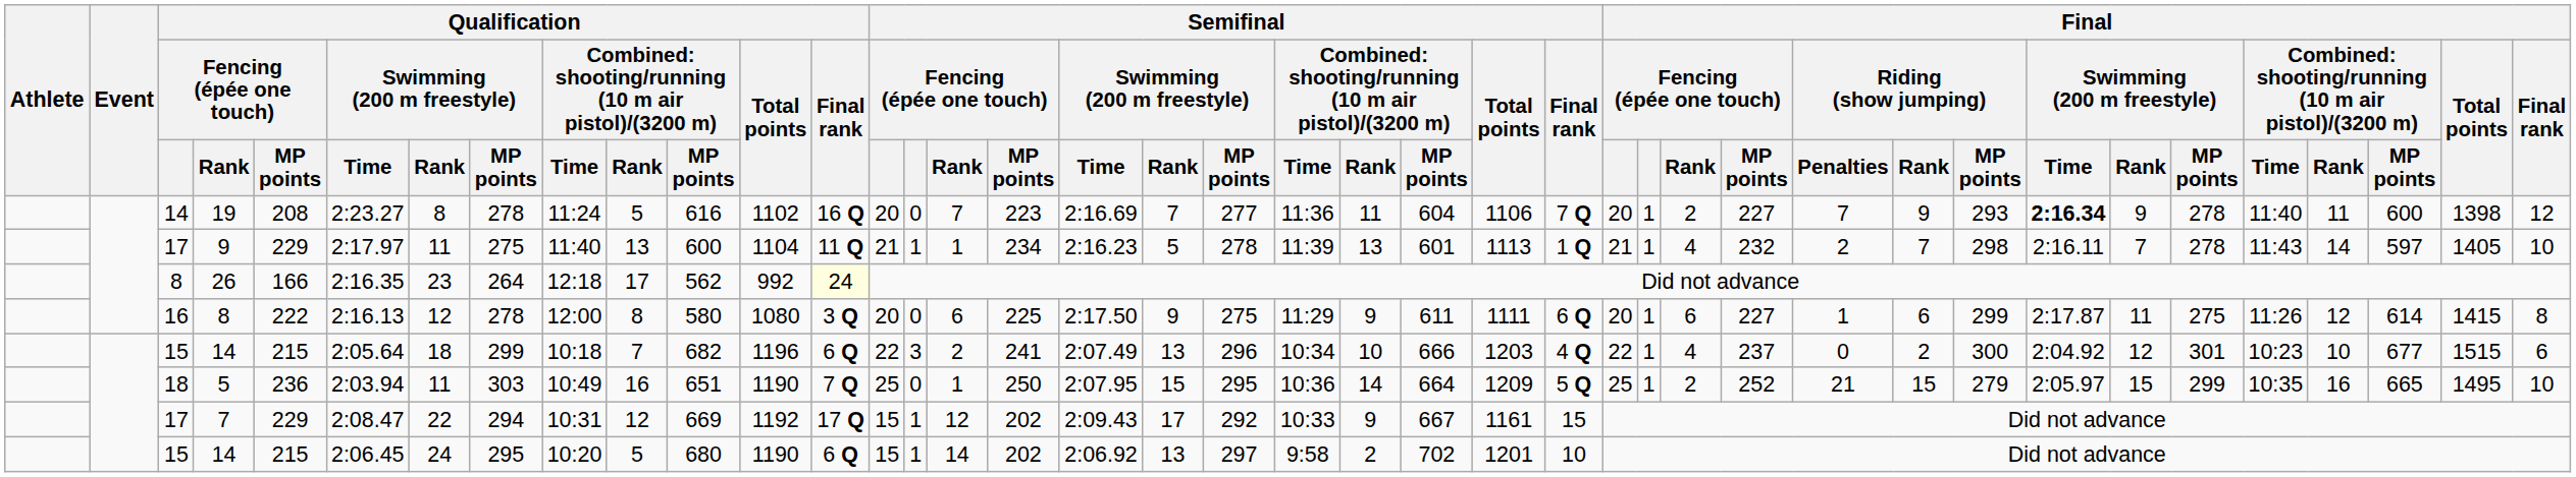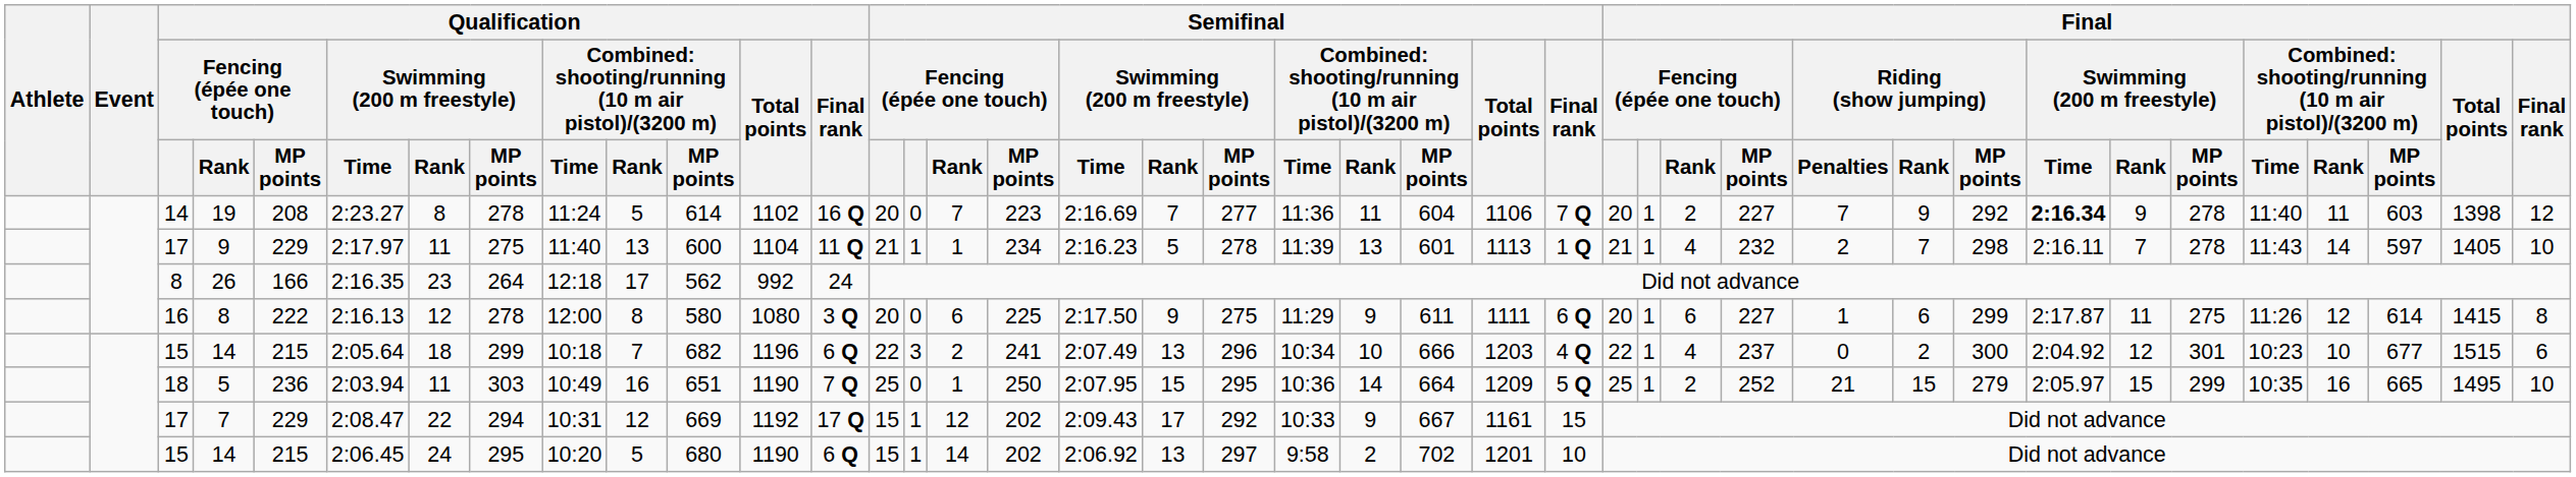 <table class="wikitable" style="font-size:90%">
 <tr>
 <th rowspan="3">Athlete</th>
 <th rowspan="3">Event</th>
 <th colspan=11>Qualification</th>
 <th colspan=12>Semifinal</th>
 <th colspan=15>Final</th>
 </tr>
 <tr style="font-size:95%">
 <th colspan=3>Fencing<br><span>(épée one touch)</span></th>
 <th colspan=3>Swimming<br><span>(200 m freestyle)</span></th>
 <th colspan=3>Combined: shooting/running<br><span>(10 m air pistol)/(3200 m)</span></th>
 <th rowspan=2>Total points</th>
 <th rowspan=2>Final rank</th>
 <th colspan=4>Fencing<br><span>(épée one touch)</span></th>
 <th colspan=3>Swimming<br><span>(200 m freestyle)</span></th>
 <th colspan=3>Combined: shooting/running<br><span>(10 m air pistol)/(3200 m)</span></th>
 <th rowspan=2>Total points</th>
 <th rowspan=2>Final rank</th>
 <th colspan=4>Fencing<br><span>(épée one touch)</span></th>
 <th colspan=3>Riding<br><span>(show jumping)</span></th>
 <th colspan=3>Swimming<br><span>(200 m freestyle)</span></th>
 <th colspan=3>Combined: shooting/running<br><span>(10 m air pistol)/(3200 m)</span></th>
 <th rowspan=2>Total points</th>
 <th rowspan=2>Final rank</th>
 </tr>
 <tr style="font-size:95%">
 <th></th>
 <th>Rank</th>
 <th>MP points</th>
 <th>Time</th>
 <th>Rank</th>
 <th>MP points</th>
 <th>Time</th>
 <th>Rank</th>
 <th>MP points</th>
 <th></th>
 <th></th>
 <th>Rank</th>
 <th>MP points</th>
 <th>Time</th>
 <th>Rank</th>
 <th>MP points</th>
 <th>Time</th>
 <th>Rank</th>
 <th>MP points</th>
 <th></th>
 <th></th>
 <th>Rank</th>
 <th>MP points</th>
 <th>Penalties</th>
 <th>Rank</th>
 <th>MP points</th>
 <th>Time</th>
 <th>Rank</th>
 <th>MP points</th>
 <th>Time</th>
 <th>Rank</th>
 <th>MP points</th>
 </tr>
 <tr align=center>
 <td align=left></td>
 <td align=left rowspan=4></td>
 <td>14</td>
 <td>19</td>
 <td>208</td>
 <td>2:23.27</td>
 <td>8</td>
 <td>278</td>
 <td>11:24</td>
 <td>5</td>
-<td>616</td>
+<td>614</td>
 <td>1102</td>
 <td>16 <strong>Q</strong></td>
 <td>20</td>
 <td>0</td>
 <td>7</td>
 <td>223</td>
 <td>2:16.69</td>
 <td>7</td>
 <td>277</td>
 <td>11:36</td>
 <td>11</td>
 <td>604</td>
 <td>1106</td>
 <td>7 <strong>Q</strong></td>
 <td>20</td>
 <td>1</td>
 <td>2</td>
 <td>227</td>
 <td>7</td>
 <td>9</td>
-<td>293</td>
+<td>292</td>
 <td><strong>2:16.34</strong></td>
 <td>9</td>
 <td>278</td>
 <td>11:40</td>
 <td>11</td>
-<td>600</td>
+<td>603</td>
 <td>1398</td>
 <td>12</td>
 </tr>
 <tr align=center>
 <td align=left></td>
 <td>17</td>
 <td>9</td>
 <td>229</td>
 <td>2:17.97</td>
 <td>11</td>
 <td>275</td>
 <td>11:40</td>
 <td>13</td>
 <td>600</td>
 <td>1104</td>
 <td>11 <strong>Q</strong></td>
 <td>21</td>
 <td>1</td>
 <td>1</td>
 <td>234</td>
 <td>2:16.23</td>
 <td>5</td>
 <td>278</td>
 <td>11:39</td>
 <td>13</td>
 <td>601</td>
 <td>1113</td>
 <td>1 <strong>Q</strong></td>
 <td>21</td>
 <td>1</td>
 <td>4</td>
 <td>232</td>
 <td>2</td>
 <td>7</td>
 <td>298</td>
 <td>2:16.11</td>
 <td>7</td>
 <td>278</td>
 <td>11:43</td>
 <td>14</td>
 <td>597</td>
 <td>1405</td>
 <td>10</td>
 </tr>
 <tr align=center>
 <td align=left></td>
 <td>8</td>
 <td>26</td>
 <td>166</td>
 <td>2:16.35</td>
 <td>23</td>
 <td>264</td>
 <td>12:18</td>
 <td>17</td>
 <td>562</td>
 <td>992</td>
-<td style="background: lightyellow;">24</td>
+<td>24</td>
 <td colspan=27>Did not advance</td>
 </tr>
 <tr align=center>
 <td align=left></td>
 <td>16</td>
 <td>8</td>
 <td>222</td>
 <td>2:16.13</td>
 <td>12</td>
 <td>278</td>
 <td>12:00</td>
 <td>8</td>
 <td>580</td>
 <td>1080</td>
 <td>3 <strong>Q</strong></td>
 <td>20</td>
 <td>0</td>
 <td>6</td>
 <td>225</td>
 <td>2:17.50</td>
 <td>9</td>
 <td>275</td>
 <td>11:29</td>
 <td>9</td>
 <td>611</td>
 <td>1111</td>
 <td>6 <strong>Q</strong></td>
 <td>20</td>
 <td>1</td>
 <td>6</td>
 <td>227</td>
 <td>1</td>
 <td>6</td>
 <td>299</td>
 <td>2:17.87</td>
 <td>11</td>
 <td>275</td>
 <td>11:26</td>
 <td>12</td>
 <td>614</td>
 <td>1415</td>
 <td>8</td>
 </tr>
 <tr align=center>
 <td align=left></td>
 <td align=left rowspan=4></td>
 <td>15</td>
 <td>14</td>
 <td>215</td>
 <td>2:05.64</td>
 <td>18</td>
 <td>299</td>
 <td>10:18</td>
 <td>7</td>
 <td>682</td>
 <td>1196</td>
 <td>6 <strong>Q</strong></td>
 <td>22</td>
 <td>3</td>
 <td>2</td>
 <td>241</td>
 <td>2:07.49</td>
 <td>13</td>
 <td>296</td>
 <td>10:34</td>
 <td>10</td>
 <td>666</td>
 <td>1203</td>
 <td>4 <strong>Q</strong></td>
 <td>22</td>
 <td>1</td>
 <td>4</td>
 <td>237</td>
 <td>0</td>
 <td>2</td>
 <td>300</td>
 <td>2:04.92</td>
 <td>12</td>
 <td>301</td>
 <td>10:23</td>
 <td>10</td>
 <td>677</td>
 <td>1515</td>
 <td>6</td>
 </tr>
 <tr align=center>
 <td align=left></td>
 <td>18</td>
 <td>5</td>
 <td>236</td>
 <td>2:03.94</td>
 <td>11</td>
 <td>303</td>
 <td>10:49</td>
 <td>16</td>
 <td>651</td>
 <td>1190</td>
 <td>7 <strong>Q</strong></td>
 <td>25</td>
 <td>0</td>
 <td>1</td>
 <td>250</td>
 <td>2:07.95</td>
 <td>15</td>
 <td>295</td>
 <td>10:36</td>
 <td>14</td>
 <td>664</td>
 <td>1209</td>
 <td>5 <strong>Q</strong></td>
 <td>25</td>
 <td>1</td>
 <td>2</td>
 <td>252</td>
 <td>21</td>
 <td>15</td>
 <td>279</td>
 <td>2:05.97</td>
 <td>15</td>
 <td>299</td>
 <td>10:35</td>
 <td>16</td>
 <td>665</td>
 <td>1495</td>
 <td>10</td>
 </tr>
 <tr align=center>
 <td align=left></td>
 <td>17</td>
 <td>7</td>
 <td>229</td>
 <td>2:08.47</td>
 <td>22</td>
 <td>294</td>
 <td>10:31</td>
 <td>12</td>
 <td>669</td>
 <td>1192</td>
 <td>17 <strong>Q</strong></td>
 <td>15</td>
 <td>1</td>
 <td>12</td>
 <td>202</td>
 <td>2:09.43</td>
 <td>17</td>
 <td>292</td>
 <td>10:33</td>
 <td>9</td>
 <td>667</td>
 <td>1161</td>
 <td>15</td>
 <td colspan=15>Did not advance</td>
 </tr>
 <tr align=center>
 <td align=left></td>
 <td>15</td>
 <td>14</td>
 <td>215</td>
 <td>2:06.45</td>
 <td>24</td>
 <td>295</td>
 <td>10:20</td>
 <td>5</td>
 <td>680</td>
 <td>1190</td>
 <td>6 <strong>Q</strong></td>
 <td>15</td>
 <td>1</td>
 <td>14</td>
 <td>202</td>
 <td>2:06.92</td>
 <td>13</td>
 <td>297</td>
 <td>9:58</td>
 <td>2</td>
 <td>702</td>
 <td>1201</td>
 <td>10</td>
 <td colspan=15>Did not advance</td>
 </tr>
 </table>
